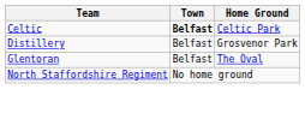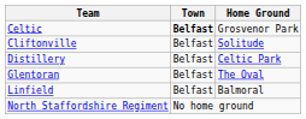 <table class="wikitable sortable">
 <tr>
 <th>Team</th>
 <th>Town</th>
 <th>Home Ground</th>
 </tr>
 <tr>
 <td><a href='#'>Celtic</a></td>
 <td><strong>Belfast</strong></td>
-<td><a href='#'>Celtic Park</a></td>
+<td>Grosvenor Park</td>
+</tr>
+<tr>
+<td><a href='#'>Cliftonville</a></td>
+<td>Belfast</td>
+<td><a href='#'>Solitude</a></td>
 </tr>
 <tr>
 <td><a href='#'>Distillery</a></td>
 <td>Belfast</td>
-<td>Grosvenor Park</td>
+<td><a href='#'>Celtic Park</a></td>
 </tr>
 <tr>
 <td><a href='#'>Glentoran</a></td>
 <td>Belfast</td>
 <td><a href='#'>The Oval</a></td>
 </tr>
 <tr>
+<td><a href='#'>Linfield</a></td>
+<td>Belfast</td>
+<td>Balmoral</td>
+</tr>
+<tr>
 <td><a href='#'>North Staffordshire Regiment</a></td>
 <td colspan=2>No home ground</td>
 </tr>
 </table>
